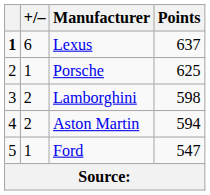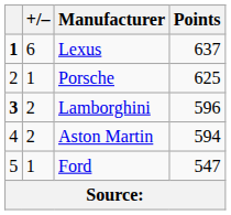 <table class="wikitable" style="font-size: 95%;">
 <tr>
 <th scope="col"></th>
 <th scope="col">+/–</th>
 <th scope="col">Manufacturer</th>
 <th scope="col">Points</th>
 </tr>
 <tr>
 <td align=center><strong>1</strong></td>
 <td align="left"> 6</td>
 <td> <a href='#'>Lexus</a></td>
 <td align=right>637</td>
 </tr>
 <tr>
 <td align=center>2</td>
 <td align="left"> 1</td>
 <td> <a href='#'>Porsche</a></td>
 <td align=right>625</td>
 </tr>
 <tr>
-<td align=center>3</td>
+<td align=center><strong>3</strong></td>
 <td align="left"> 2</td>
 <td> <a href='#'>Lamborghini</a></td>
-<td align=right>598</td>
+<td align=right>596</td>
 </tr>
 <tr>
 <td align=center>4</td>
 <td align="left"> 2</td>
 <td> <a href='#'>Aston Martin</a></td>
 <td align=right>594</td>
 </tr>
 <tr>
 <td align=center>5</td>
 <td align="left"> 1</td>
 <td> <a href='#'>Ford</a></td>
 <td align=right>547</td>
 </tr>
 <tr>
 <th colspan=5>Source:</th>
 </tr>
 </table>
